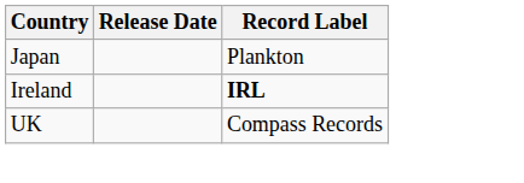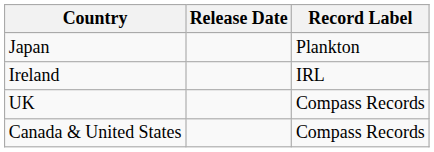 <table class="wikitable">
 <tr>
 <th>Country</th>
 <th>Release Date</th>
 <th>Record Label</th>
 </tr>
 <tr>
 <td>Japan</td>
 <td></td>
 <td>Plankton</td>
 </tr>
 <tr>
 <td>Ireland</td>
 <td></td>
-<td><strong>IRL</strong></td>
+<td>IRL</td>
 </tr>
 <tr>
 <td>UK</td>
 <td></td>
 <td>Compass Records</td>
 </tr>
+<tr>
+<td>Canada & United States</td>
+<td></td>
+<td>Compass Records</td>
+</tr>
 </table>
